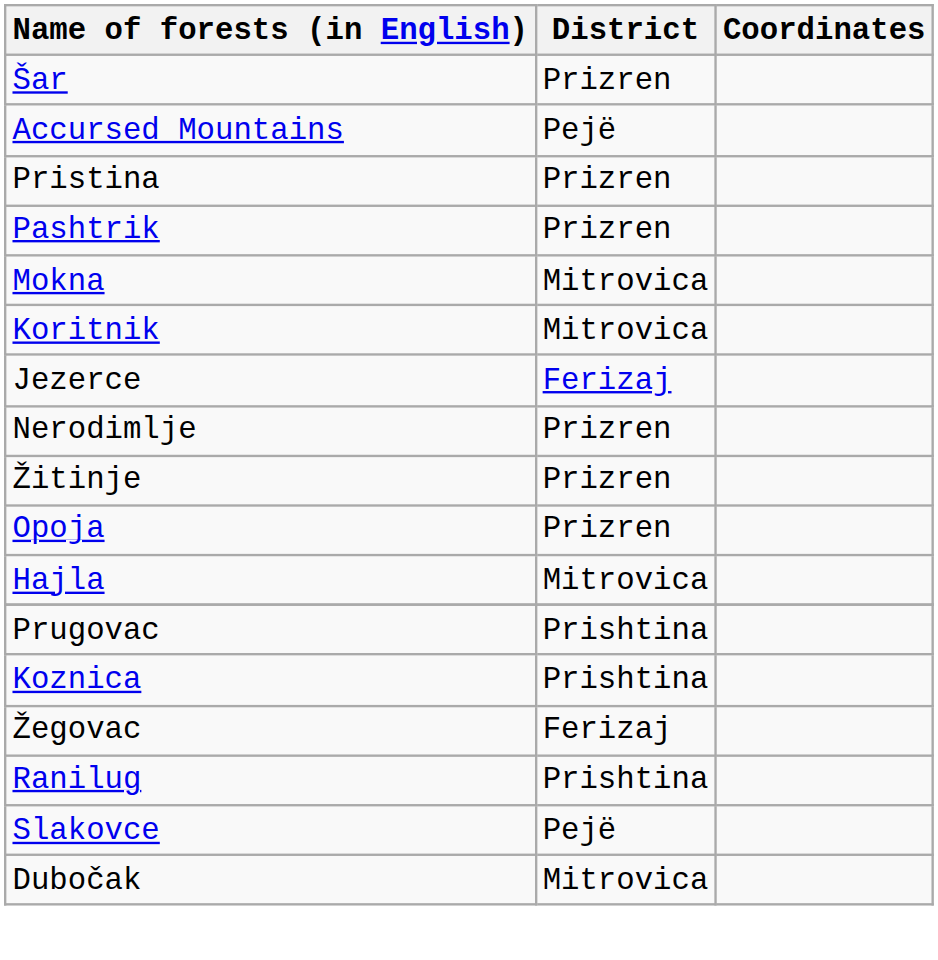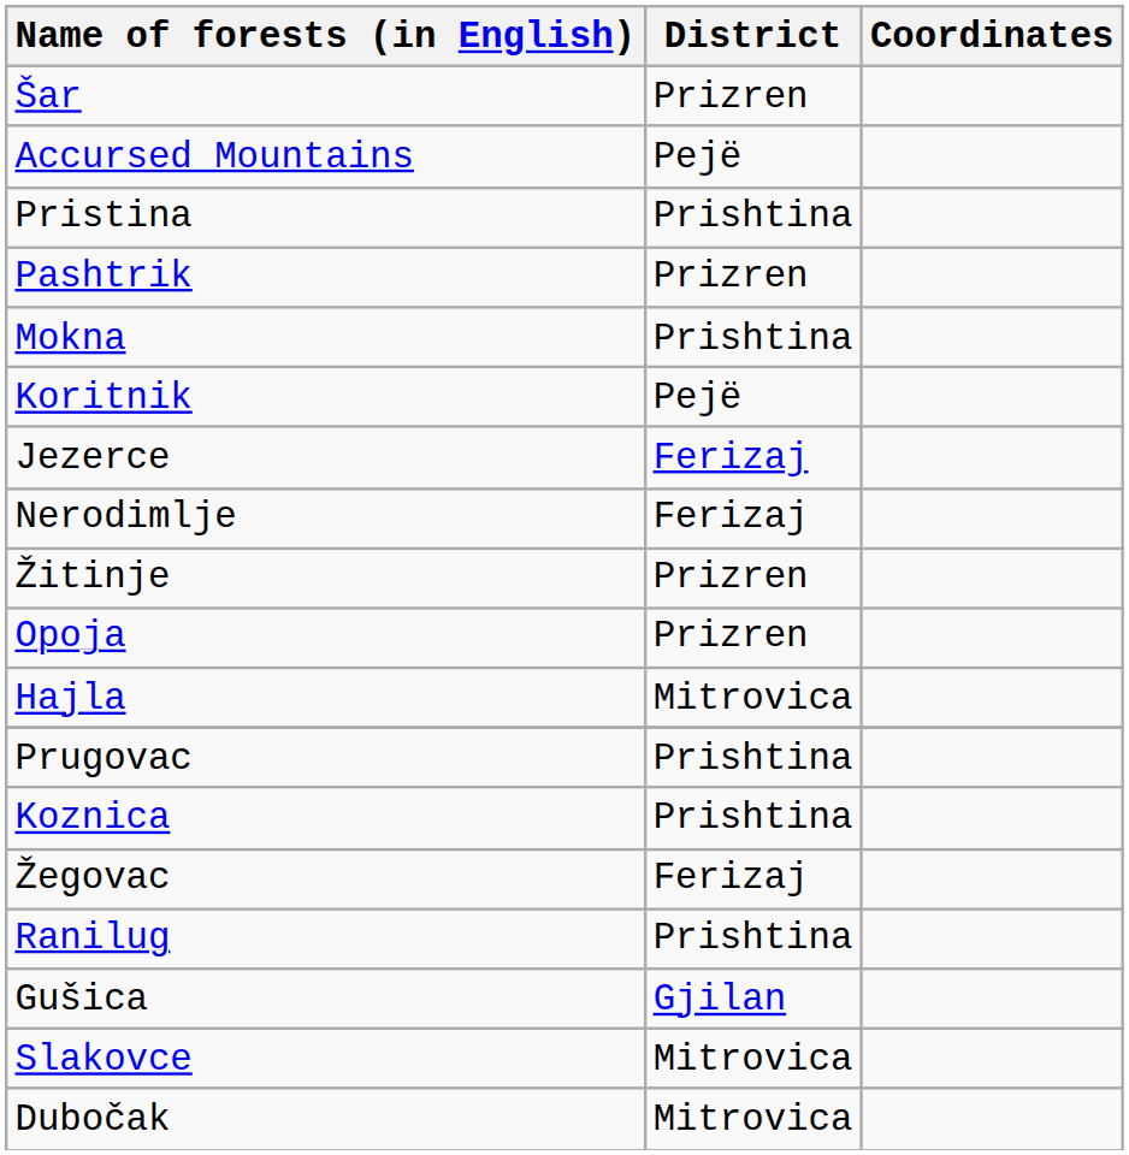 <table class="wikitable sortable">
 <tr>
 <th>Name of forests  (in <a href='#'>English</a>)</th>
 <th>District</th>
 <th>Coordinates</th>
 </tr>
 <tr>
 <td><a href='#'>Šar</a></td>
 <td>Prizren</td>
 <td></td>
 </tr>
 <tr>
 <td><a href='#'>Accursed Mountains</a></td>
 <td>Pejë</td>
 <td></td>
 </tr>
 <tr>
 <td>Pristina</td>
-<td>Prizren</td>
+<td>Prishtina</td>
 <td></td>
 </tr>
 <tr>
 <td><a href='#'>Pashtrik</a></td>
 <td>Prizren</td>
 <td></td>
 </tr>
 <tr>
 <td><a href='#'>Mokna</a></td>
-<td>Mitrovica</td>
+<td>Prishtina</td>
 <td></td>
 </tr>
 <tr>
 <td><a href='#'>Koritnik</a></td>
-<td>Mitrovica</td>
+<td>Pejë</td>
 <td></td>
 </tr>
 <tr>
 <td>Jezerce</td>
 <td><a href='#'>Ferizaj</a></td>
 <td></td>
 </tr>
 <tr>
 <td>Nerodimlje</td>
-<td>Prizren</td>
+<td>Ferizaj</td>
 <td></td>
 </tr>
 <tr>
 <td>Žitinje</td>
 <td>Prizren</td>
 <td></td>
 </tr>
 <tr>
 <td><a href='#'>Opoja</a></td>
 <td>Prizren</td>
 <td></td>
 </tr>
 <tr>
 <td><a href='#'>Hajla</a></td>
 <td>Mitrovica</td>
 <td></td>
 </tr>
 <tr>
 </tr>
 <tr |Junik || >
 </tr>
 <tr>
 </tr>
 <tr | Ložane || Peja || >
 </tr>
 <tr>
 <td>Prugovac</td>
 <td>Prishtina</td>
 <td></td>
 </tr>
 <tr>
 <td><a href='#'>Koznica</a></td>
 <td>Prishtina</td>
 <td></td>
 </tr>
 <tr>
 <td>Žegovac</td>
 <td>Ferizaj</td>
 <td></td>
 </tr>
 <tr>
 <td><a href='#'>Ranilug</a></td>
 <td>Prishtina</td>
 <td></td>
 </tr>
 <tr>
+<td>Gušica</td>
+<td><a href='#'>Gjilan</a></td>
+<td></td>
+</tr>
+<tr>
 <td><a href='#'>Slakovce</a></td>
-<td>Pejë</td>
+<td>Mitrovica</td>
 <td></td>
 </tr>
 <tr>
 <td>Dubočak</td>
 <td>Mitrovica</td>
 <td></td>
 </tr>
 </table>
